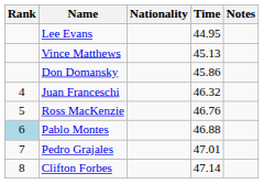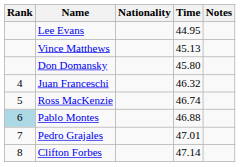 <table class="wikitable sortable" style="text-align:center">
 <tr>
 <th>Rank</th>
 <th>Name</th>
 <th>Nationality</th>
 <th>Time</th>
 <th>Notes</th>
 </tr>
 <tr>
 <td></td>
 <td align=left><a href='#'>Lee Evans</a></td>
 <td align=left></td>
 <td>44.95</td>
 <td></td>
 </tr>
 <tr>
 <td></td>
 <td align=left><a href='#'>Vince Matthews</a></td>
 <td align=left></td>
 <td>45.13</td>
 <td></td>
 </tr>
 <tr>
 <td></td>
 <td align=left><a href='#'>Don Domansky</a></td>
 <td align=left></td>
-<td>45.86</td>
+<td>45.80</td>
 <td></td>
 </tr>
 <tr>
 <td>4</td>
 <td align=left><a href='#'>Juan Franceschi</a></td>
 <td align=left></td>
 <td>46.32</td>
 <td></td>
 </tr>
 <tr>
 <td>5</td>
 <td align=left><a href='#'>Ross MacKenzie</a></td>
 <td align=left></td>
-<td>46.76</td>
+<td>46.74</td>
 <td></td>
 </tr>
 <tr>
 <td style="background: lightblue;">6</td>
 <td align=left><a href='#'>Pablo Montes</a></td>
 <td align=left></td>
 <td>46.88</td>
 <td></td>
 </tr>
 <tr>
 <td>7</td>
 <td align=left><a href='#'>Pedro Grajales</a></td>
 <td align=left></td>
 <td>47.01</td>
 <td></td>
 </tr>
 <tr>
 <td>8</td>
 <td align=left><a href='#'>Clifton Forbes</a></td>
 <td align=left></td>
 <td>47.14</td>
 <td></td>
 </tr>
 </table>
